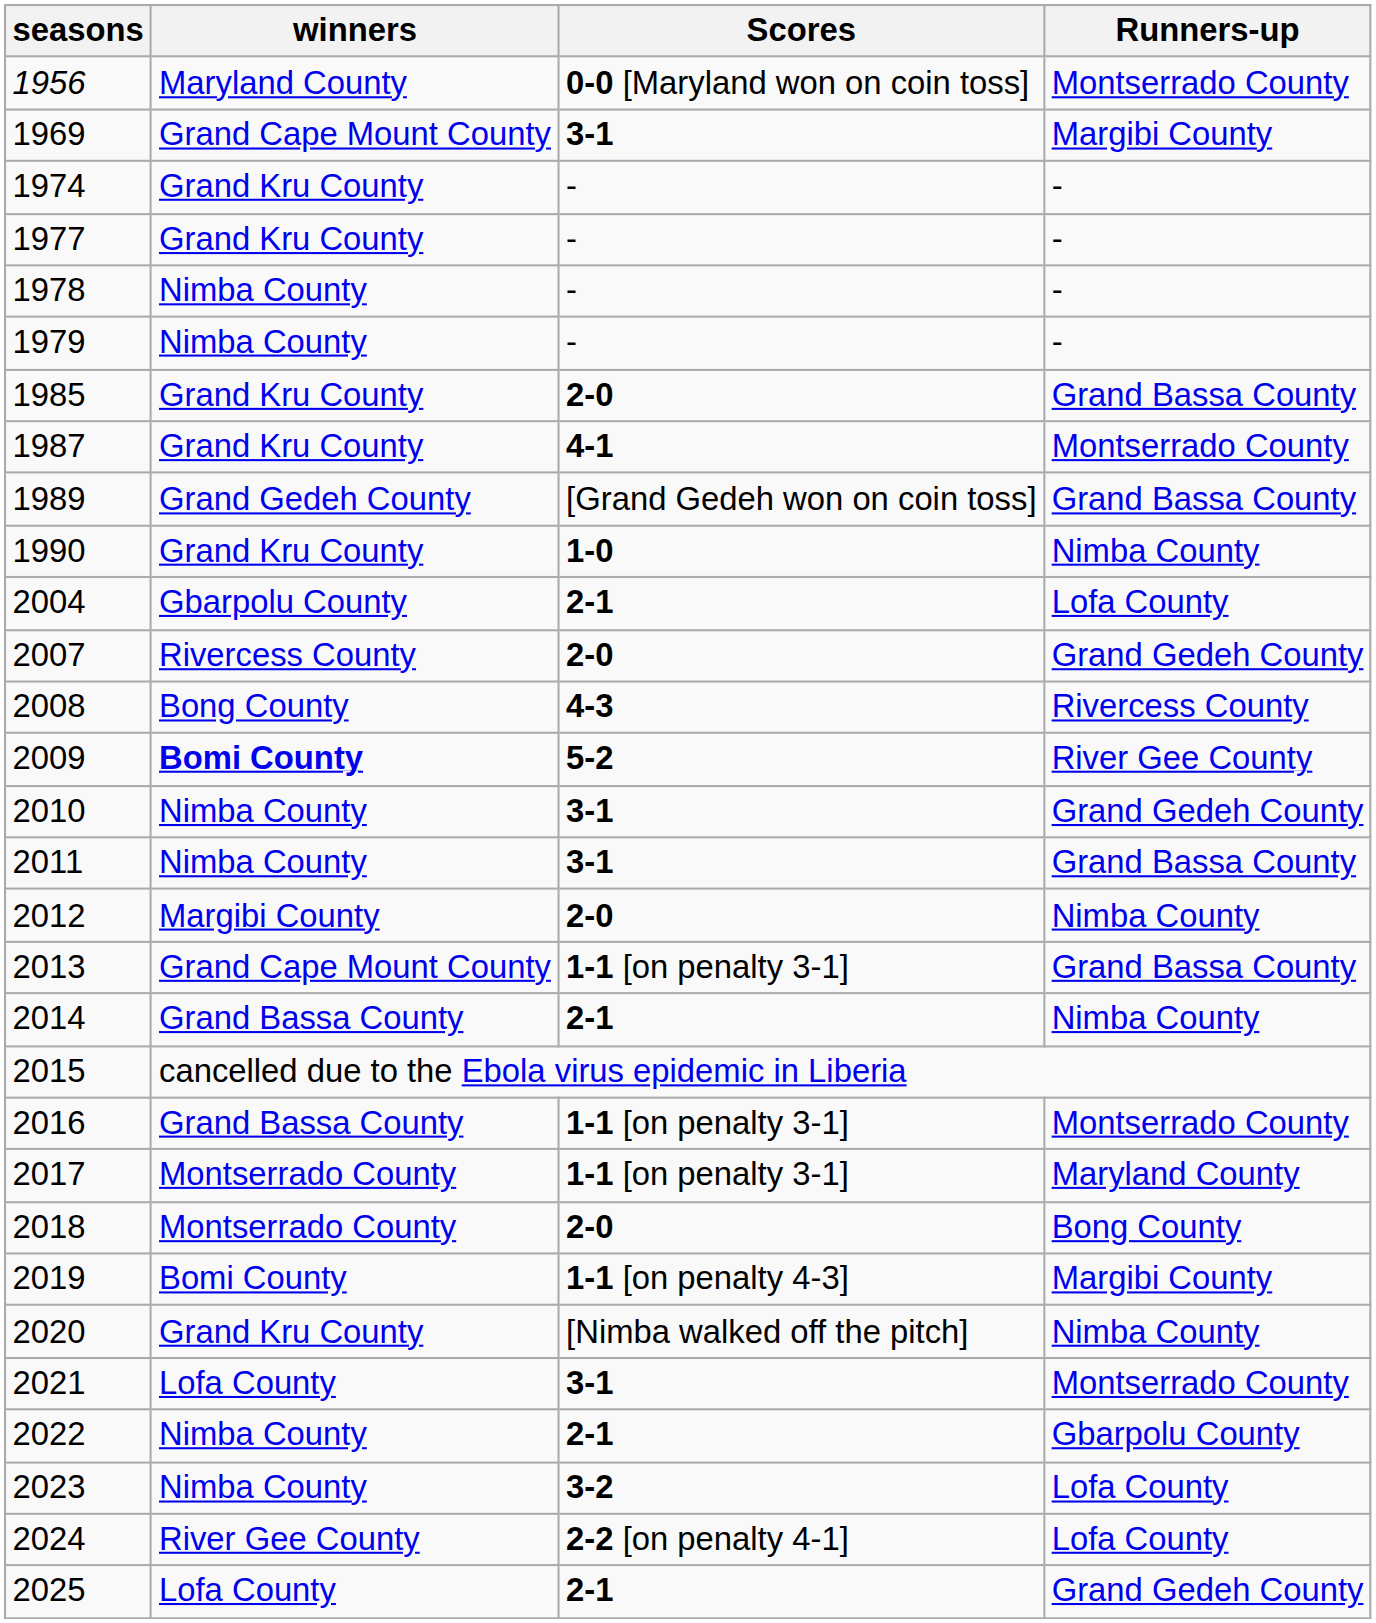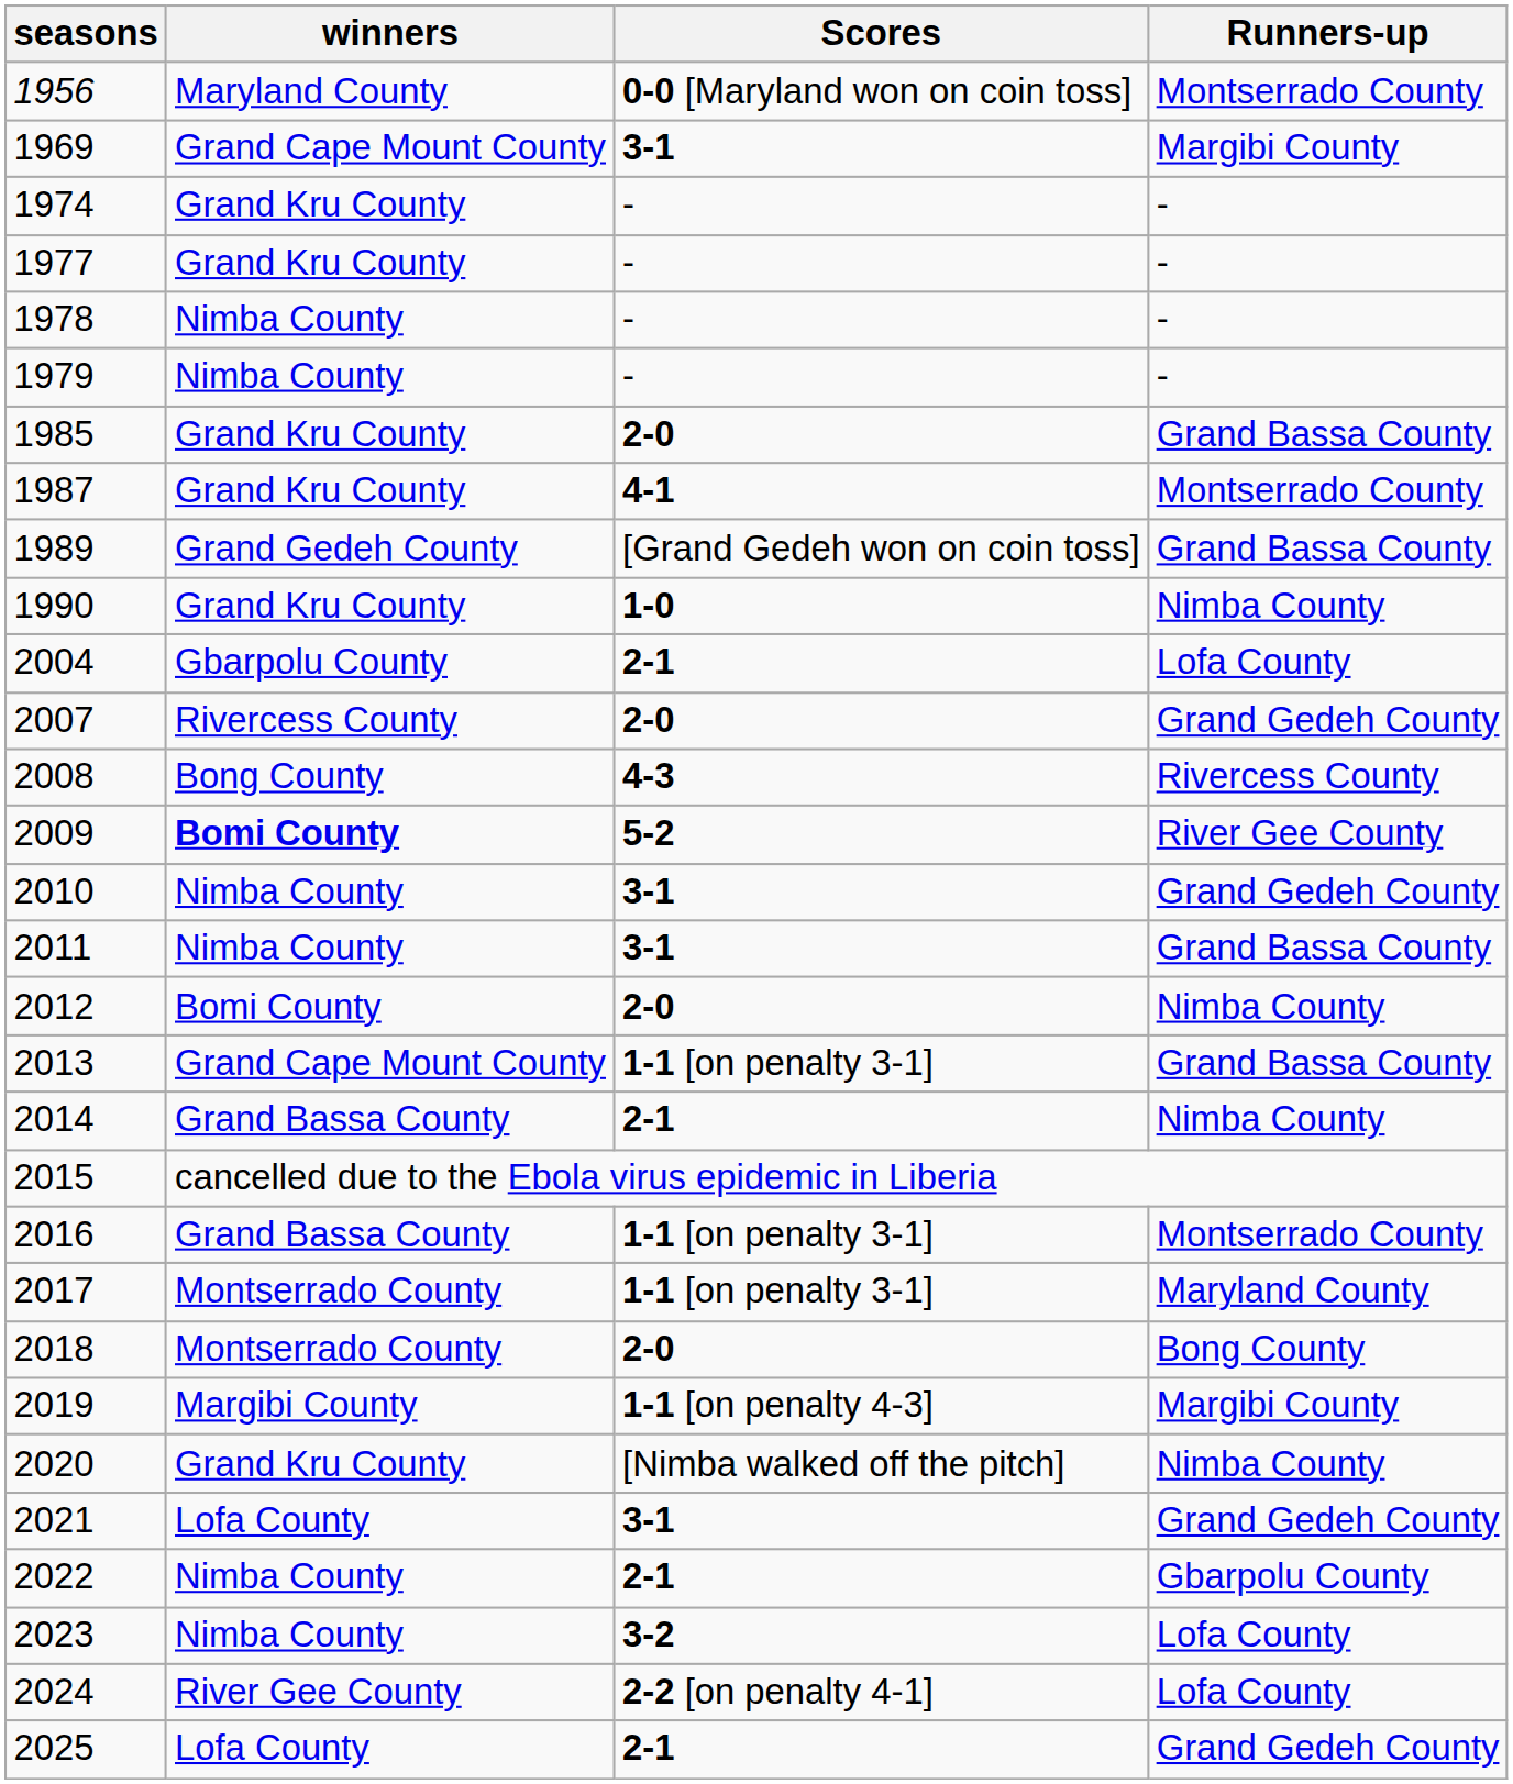 <table class="wikitable">
 <tr>
 <th>seasons</th>
 <th>winners</th>
 <th>Scores</th>
 <th>Runners-up</th>
 </tr>
 <tr>
 <td><em>1956</em></td>
 <td><a href='#'>Maryland County</a></td>
 <td><strong>0-0</strong> [Maryland won on coin toss]</td>
 <td><a href='#'>Montserrado County</a></td>
 </tr>
 <tr>
 <td>1969</td>
 <td><a href='#'>Grand Cape Mount County</a></td>
 <td><strong>3-1</strong></td>
 <td><a href='#'>Margibi County</a></td>
 </tr>
 <tr>
 <td>1974</td>
 <td><a href='#'>Grand Kru County</a></td>
 <td>-</td>
 <td>-</td>
 </tr>
 <tr>
 <td>1977</td>
 <td><a href='#'>Grand Kru County</a></td>
 <td>-</td>
 <td>-</td>
 </tr>
 <tr>
 <td>1978</td>
 <td><a href='#'>Nimba County</a></td>
 <td>-</td>
 <td>-</td>
 </tr>
 <tr>
 <td>1979</td>
 <td><a href='#'>Nimba County</a></td>
 <td>-</td>
 <td>-</td>
 </tr>
 <tr>
 <td>1985</td>
 <td><a href='#'>Grand Kru County</a></td>
 <td><strong>2-0</strong></td>
 <td><a href='#'>Grand Bassa County</a></td>
 </tr>
 <tr>
 <td>1987</td>
 <td><a href='#'>Grand Kru County</a></td>
 <td><strong>4-1</strong></td>
 <td><a href='#'>Montserrado County</a></td>
 </tr>
 <tr>
 <td>1989</td>
 <td><a href='#'>Grand Gedeh County</a></td>
 <td>[Grand Gedeh won on coin toss]</td>
 <td><a href='#'>Grand Bassa County</a></td>
 </tr>
 <tr>
 <td>1990</td>
 <td><a href='#'>Grand Kru County</a></td>
 <td><strong>1-0</strong></td>
 <td><a href='#'>Nimba County</a></td>
 </tr>
 <tr>
 <td>2004</td>
 <td><a href='#'>Gbarpolu County</a></td>
 <td><strong>2-1</strong></td>
 <td><a href='#'>Lofa County</a></td>
 </tr>
 <tr>
 <td>2007</td>
 <td><a href='#'>Rivercess County</a></td>
 <td><strong>2-0</strong></td>
 <td><a href='#'>Grand Gedeh County</a></td>
 </tr>
 <tr>
 <td>2008</td>
 <td><a href='#'>Bong County</a></td>
 <td><strong>4-3</strong></td>
 <td><a href='#'>Rivercess County</a></td>
 </tr>
 <tr>
 <td>2009</td>
 <td><strong><a href='#'>Bomi County</a></strong></td>
 <td><strong>5-2</strong></td>
 <td><a href='#'>River Gee County</a></td>
 </tr>
 <tr>
 <td>2010</td>
 <td><a href='#'>Nimba County</a></td>
 <td><strong>3-1</strong></td>
 <td><a href='#'>Grand Gedeh County</a></td>
 </tr>
 <tr>
 <td>2011</td>
 <td><a href='#'>Nimba County</a></td>
 <td><strong>3-1</strong></td>
 <td><a href='#'>Grand Bassa County</a></td>
 </tr>
 <tr>
 <td>2012</td>
-<td><a href='#'>Margibi County</a></td>
+<td><a href='#'>Bomi County</a></td>
 <td><strong>2-0</strong></td>
 <td><a href='#'>Nimba County</a></td>
 </tr>
 <tr>
 <td>2013</td>
 <td><a href='#'>Grand Cape Mount County</a></td>
 <td><strong>1-1</strong> [on penalty 3-1]</td>
 <td><a href='#'>Grand Bassa County</a></td>
 </tr>
 <tr>
 <td>2014</td>
 <td><a href='#'>Grand Bassa County</a></td>
 <td><strong>2-1</strong></td>
 <td><a href='#'>Nimba County</a></td>
 </tr>
 <tr>
 <td>2015</td>
 <td colspan="3">cancelled due to the <a href='#'>Ebola virus epidemic in Liberia</a></td>
 </tr>
 <tr>
 <td>2016</td>
 <td><a href='#'>Grand Bassa County</a></td>
 <td><strong>1-1</strong> [on penalty 3-1]</td>
 <td><a href='#'>Montserrado County</a></td>
 </tr>
 <tr>
 <td>2017</td>
 <td><a href='#'>Montserrado County</a></td>
 <td><strong>1-1</strong> [on penalty 3-1]</td>
 <td><a href='#'>Maryland County</a></td>
 </tr>
 <tr>
 <td>2018</td>
 <td><a href='#'>Montserrado County</a></td>
 <td><strong>2-0</strong></td>
 <td><a href='#'>Bong County</a></td>
 </tr>
 <tr>
 <td>2019</td>
-<td><a href='#'>Bomi County</a></td>
+<td><a href='#'>Margibi County</a></td>
 <td><strong>1-1</strong> [on penalty 4-3]</td>
 <td><a href='#'>Margibi County</a></td>
 </tr>
 <tr>
 <td>2020</td>
 <td><a href='#'>Grand Kru County</a></td>
 <td>[Nimba walked off the pitch]</td>
 <td><a href='#'>Nimba County</a></td>
 </tr>
 <tr>
 <td>2021</td>
 <td><a href='#'>Lofa County</a></td>
 <td><strong>3-1</strong></td>
-<td><a href='#'>Montserrado County</a></td>
+<td><a href='#'>Grand Gedeh County</a></td>
 </tr>
 <tr>
 <td>2022</td>
 <td><a href='#'>Nimba County</a></td>
 <td><strong>2-1</strong></td>
 <td><a href='#'>Gbarpolu County</a></td>
 </tr>
 <tr>
 <td>2023</td>
 <td><a href='#'>Nimba County</a></td>
 <td><strong>3-2</strong></td>
 <td><a href='#'>Lofa County</a></td>
 </tr>
 <tr>
 <td>2024</td>
 <td><a href='#'>River Gee County</a></td>
 <td><strong>2-2</strong> [on penalty 4-1]</td>
 <td><a href='#'>Lofa County</a></td>
 </tr>
 <tr>
 <td>2025</td>
 <td><a href='#'>Lofa County</a></td>
 <td><strong>2-1</strong></td>
 <td><a href='#'>Grand Gedeh County</a></td>
 </tr>
 </table>
